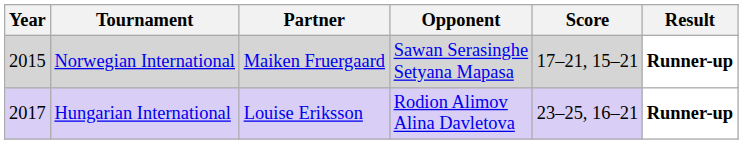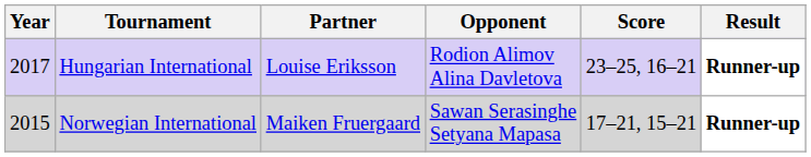 <table class="sortable wikitable" style="font-size: 90%;">
 <tr>
 <th>Year</th>
 <th>Tournament</th>
 <th>Partner</th>
 <th>Opponent</th>
 <th>Score</th>
 <th>Result</th>
 </tr>
+<tr style="background:#D8CEF6">
+<td align="center">2017</td>
+<td align="left"><a href='#'>Hungarian International</a></td>
+<td align="left"> <a href='#'>Louise Eriksson</a></td>
+<td align="left"> <a href='#'>Rodion Alimov</a><br> <a href='#'>Alina Davletova</a></td>
+<td align="left">23–25, 16–21</td>
+<td style="text-align:left; background:white"> <strong>Runner-up</strong></td>
+</tr>
 <tr style="background:#D5D5D5">
 <td align="center">2015</td>
 <td align="left"><a href='#'>Norwegian International</a></td>
 <td align="left"> <a href='#'>Maiken Fruergaard</a></td>
 <td align="left"> <a href='#'>Sawan Serasinghe</a><br> <a href='#'>Setyana Mapasa</a></td>
 <td align="left">17–21, 15–21</td>
 <td style="text-align:left; background:white"> <strong>Runner-up</strong></td>
 </tr>
-<tr style="background:#D8CEF6">
-<td align="center">2017</td>
-<td align="left"><a href='#'>Hungarian International</a></td>
-<td align="left"> <a href='#'>Louise Eriksson</a></td>
-<td align="left"> <a href='#'>Rodion Alimov</a><br> <a href='#'>Alina Davletova</a></td>
-<td align="left">23–25, 16–21</td>
-<td style="text-align:left; background:white"> <strong>Runner-up</strong></td>
-</tr>
 </table>
